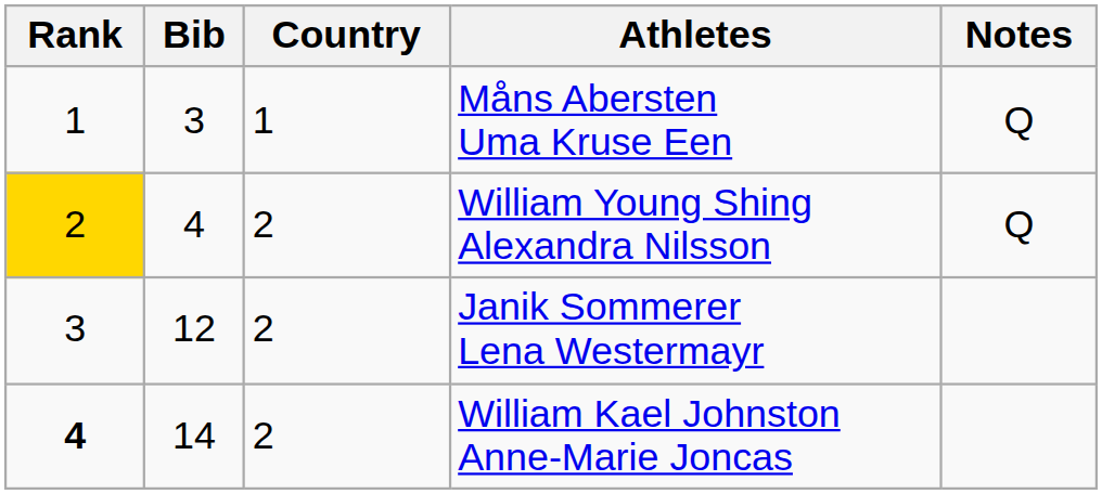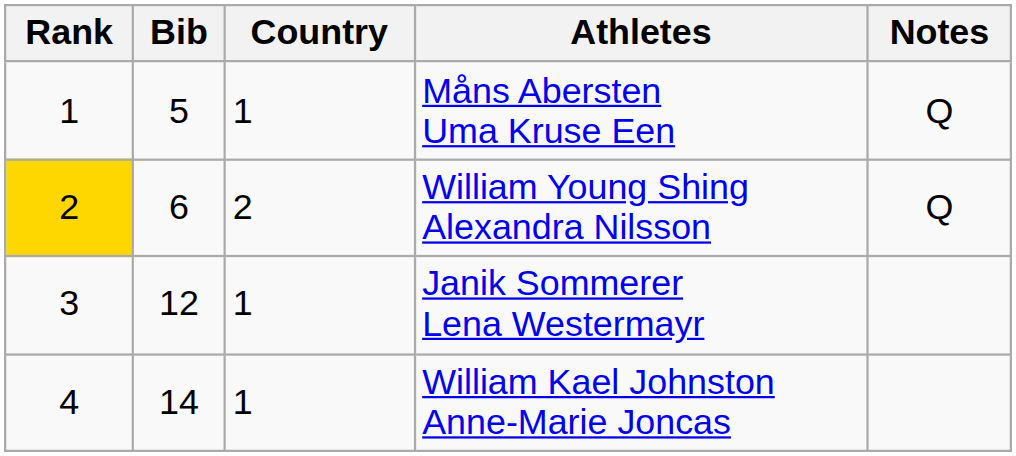 <table class="wikitable" style="text-align:center; width:450px">
 <tr>
 <th>Rank</th>
 <th>Bib</th>
 <th>Country</th>
 <th>Athletes</th>
 <th>Notes</th>
 </tr>
 <tr>
 <td>1</td>
-<td>3</td>
+<td>5</td>
 <td align=left> 1</td>
 <td align=left><a href='#'>Måns Abersten</a><br><a href='#'>Uma Kruse Een</a></td>
 <td>Q</td>
 </tr>
 <tr>
 <td style="background: gold;">2</td>
-<td>4</td>
+<td>6</td>
 <td align=left> 2</td>
 <td align=left><a href='#'>William Young Shing</a><br><a href='#'>Alexandra Nilsson</a></td>
 <td>Q</td>
 </tr>
 <tr>
 <td>3</td>
 <td>12</td>
-<td align=left> 2</td>
+<td align=left> 1</td>
 <td align=left><a href='#'>Janik Sommerer</a><br><a href='#'>Lena Westermayr</a></td>
 <td></td>
 </tr>
 <tr>
-<td><strong>4</strong></td>
+<td>4</td>
 <td>14</td>
-<td align=left> 2</td>
+<td align=left> 1</td>
 <td align=left><a href='#'>William Kael Johnston</a><br><a href='#'>Anne-Marie Joncas</a></td>
 <td></td>
 </tr>
 </table>
